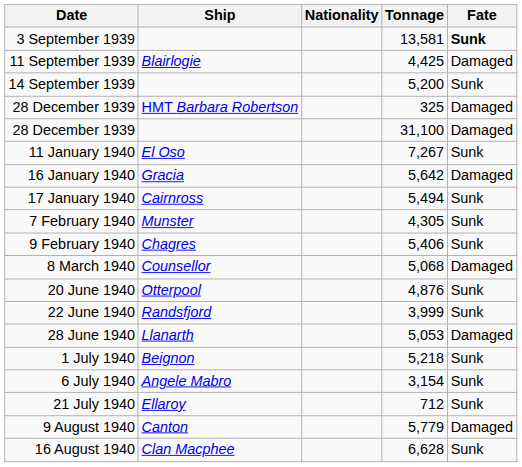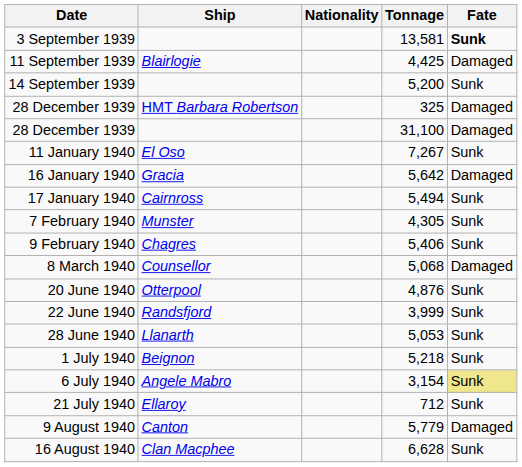 <table class="wikitable sortable" style="margin: 1em auto 1em auto;">
 <tr>
 <th>Date</th>
 <th>Ship</th>
 <th>Nationality</th>
 <th>Tonnage</th>
 <th>Fate</th>
 </tr>
 <tr>
 <td align="right">3 September 1939</td>
 <td align="left"></td>
 <td align="left"></td>
 <td align="right">13,581</td>
 <td align="left"><strong>Sunk</strong></td>
 </tr>
 <tr>
 <td align="right">11 September 1939</td>
 <td align="left"><em><a href='#'>Blairlogie</a></em></td>
 <td align="left"></td>
 <td align="right">4,425</td>
 <td align="left">Damaged</td>
 </tr>
 <tr>
 <td align="right">14 September 1939</td>
 <td align="left"></td>
 <td align="left"></td>
 <td align="right">5,200</td>
 <td align="left">Sunk</td>
 </tr>
 <tr>
 <td align="right">28 December 1939</td>
 <td align="left"><a href='#'>HMT <em>Barbara Robertson</em></a></td>
 <td align="left"></td>
 <td align="right">325</td>
 <td align="left">Damaged</td>
 </tr>
 <tr>
 <td align="right">28 December 1939</td>
 <td align="left"></td>
 <td align="left"></td>
 <td align="right">31,100</td>
 <td align="left">Damaged</td>
 </tr>
 <tr>
 <td align="right">11 January 1940</td>
 <td align="left"><em><a href='#'>El Oso</a></em></td>
 <td align="left"></td>
 <td align="right">7,267</td>
 <td align="left">Sunk</td>
 </tr>
 <tr>
 <td align="right">16 January 1940</td>
 <td align="left"><em><a href='#'>Gracia</a></em></td>
 <td align="left"></td>
 <td align="right">5,642</td>
 <td align="left">Damaged</td>
 </tr>
 <tr>
 <td align="right">17 January 1940</td>
 <td align="left"><em><a href='#'>Cairnross</a></em></td>
 <td align="left"></td>
 <td align="right">5,494</td>
 <td align="left">Sunk</td>
 </tr>
 <tr>
 <td align="right">7 February 1940</td>
 <td align="left"><em><a href='#'>Munster</a></em></td>
 <td align="left"></td>
 <td align="right">4,305</td>
 <td align="left">Sunk</td>
 </tr>
 <tr>
 <td align="right">9 February 1940</td>
 <td align="left"><em><a href='#'>Chagres</a></em></td>
 <td align="left"></td>
 <td align="right">5,406</td>
 <td align="left">Sunk</td>
 </tr>
 <tr>
 <td align="right">8 March 1940</td>
 <td align="left"><em><a href='#'>Counsellor</a></em></td>
 <td align="left"></td>
 <td align="right">5,068</td>
 <td align="left">Damaged</td>
 </tr>
 <tr>
 <td align="right">20 June 1940</td>
 <td align="left"><em><a href='#'>Otterpool</a></em></td>
 <td align="left"></td>
 <td align="right">4,876</td>
 <td align="left">Sunk</td>
 </tr>
 <tr>
 <td align="right">22 June 1940</td>
 <td align="left"><em><a href='#'>Randsfjord</a></em></td>
 <td align="left"></td>
 <td align="right">3,999</td>
 <td align="left">Sunk</td>
 </tr>
 <tr>
 <td align="right">28 June 1940</td>
 <td align="left"><em><a href='#'>Llanarth</a></em></td>
 <td align="left"></td>
 <td align="right">5,053</td>
-<td align="left">Damaged</td>
+<td align="left">Sunk</td>
 </tr>
 <tr>
 <td align="right">1 July 1940</td>
 <td align="left"><em><a href='#'>Beignon</a></em></td>
 <td align="left"></td>
 <td align="right">5,218</td>
 <td align="left">Sunk</td>
 </tr>
 <tr>
 <td align="right">6 July 1940</td>
 <td align="left"><em><a href='#'>Angele Mabro</a></em></td>
 <td align="left"></td>
 <td align="right">3,154</td>
-<td align="left">Sunk</td>
+<td align="left" style="background: khaki;">Sunk</td>
 </tr>
 <tr>
 <td align="right">21 July 1940</td>
 <td align="left"><em><a href='#'>Ellaroy</a></em></td>
 <td align="left"></td>
 <td align="right">712</td>
 <td align="left">Sunk</td>
 </tr>
 <tr>
 <td align="right">9 August 1940</td>
 <td align="left"><em><a href='#'>Canton</a></em></td>
 <td align="left"></td>
 <td align="right">5,779</td>
 <td align="left">Damaged</td>
 </tr>
 <tr>
 <td align="right">16 August 1940</td>
 <td align="left"><em><a href='#'>Clan Macphee</a></em></td>
 <td align="left"></td>
 <td align="right">6,628</td>
 <td align="left">Sunk</td>
 </tr>
 </table>
